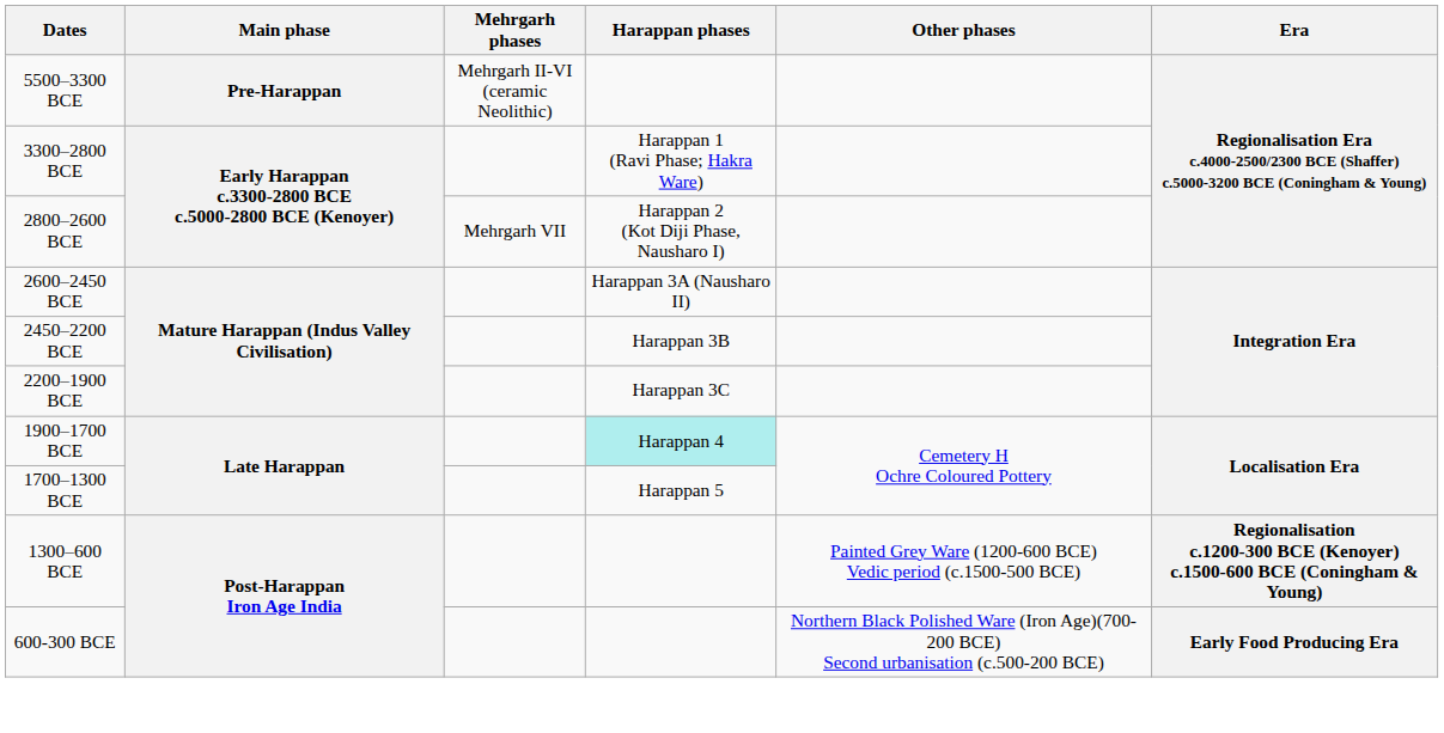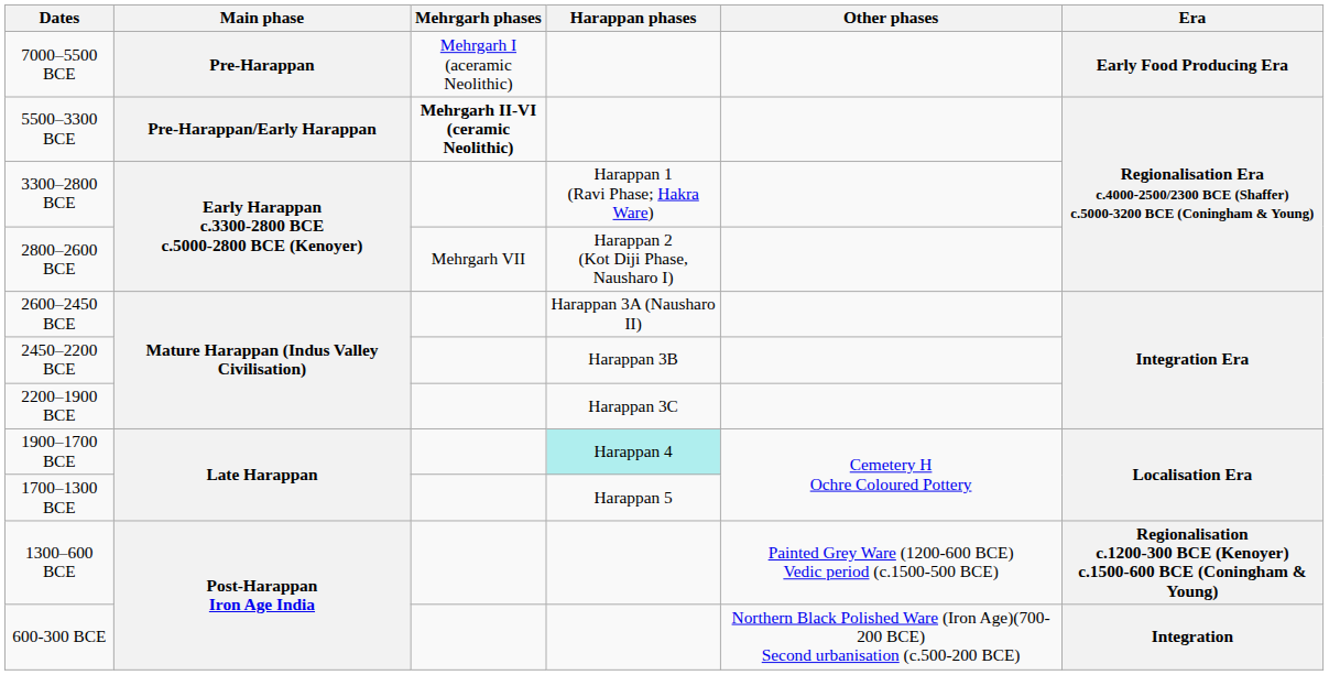 <table class="wikitable">
 <tr>
 <th>Dates</th>
 <th>Main phase</th>
 <th>Mehrgarh phases</th>
 <th>Harappan phases</th>
 <th>Other phases</th>
 <th>Era</th>
 </tr>
 <tr>
+<td style="text-align:center;">7000–5500 BCE</td>
+<th rowspan=1>Pre-Harappan</th>
+<td style="text-align:center;"><a href='#'>Mehrgarh I</a><br>(aceramic Neolithic)</td>
+<td></td>
+<td></td>
+<th rowspan=1>Early Food Producing Era</th>
+</tr>
+<tr>
 <td style="text-align:center;">5500–3300 BCE</td>
-<th rowspan=1>Pre-Harappan</th>
-<td style="text-align:center;">Mehrgarh II-VI<br>(ceramic Neolithic)</td>
+<th rowspan=1>Pre-Harappan/Early Harappan</th>
+<td style="text-align:center;"><strong>Mehrgarh II-VI<br>(ceramic Neolithic)</strong></td>
 <td></td>
 <td></td>
 <th rowspan=3>Regionalisation Era<br><small>c.4000-2500/2300 BCE (Shaffer)<br>c.5000-3200 BCE (Coningham & Young)</small></th>
 </tr>
 <tr>
 <td style="text-align:center;">3300–2800 BCE</td>
 <th rowspan=2>Early Harappan<br>c.3300-2800 BCE <br>c.5000-2800 BCE (Kenoyer)</th>
 <td></td>
 <td style="text-align:center;">Harappan 1<br>(Ravi Phase; <a href='#'>Hakra Ware</a>)</td>
 <td style="text-align:center;"></td>
 </tr>
 <tr>
 <td style="text-align:center;">2800–2600 BCE</td>
 <td style="text-align:center;">Mehrgarh VII</td>
 <td style="text-align:center;">Harappan 2<br>(Kot Diji Phase,<br>Nausharo I)</td>
 <td></td>
 </tr>
 <tr>
 <td style="text-align:center;">2600–2450 BCE</td>
 <th rowspan=3>Mature Harappan (Indus Valley Civilisation)</th>
 <td></td>
 <td style="text-align:center;">Harappan 3A (Nausharo II)</td>
 <td></td>
 <th rowspan=3>Integration Era</th>
 </tr>
 <tr>
 <td style="text-align:center;">2450–2200 BCE</td>
 <td></td>
 <td style="text-align:center;">Harappan 3B</td>
 <td></td>
 </tr>
 <tr>
 <td style="text-align:center;">2200–1900 BCE</td>
 <td></td>
 <td style="text-align:center;">Harappan 3C</td>
 <td></td>
 </tr>
 <tr>
 <td style="text-align:center;">1900–1700 BCE</td>
 <th rowspan=2>Late Harappan</th>
 <td></td>
 <td style="background: paleturquoise; text-align:center;">Harappan 4</td>
 <td rowspan=2 style="text-align:center;"><a href='#'>Cemetery H</a><br><a href='#'>Ochre Coloured Pottery</a></td>
 <th rowspan=2>Localisation Era</th>
 </tr>
 <tr>
 <td style="text-align:center;">1700–1300 BCE</td>
 <td></td>
 <td style="text-align:center;">Harappan 5</td>
 </tr>
 <tr>
 <td style="text-align:center;">1300–600 BCE</td>
 <th rowspan=2>Post-Harappan<br><a href='#'>Iron Age India</a></th>
 <td></td>
 <td></td>
 <td style="text-align:center;"><a href='#'>Painted Grey Ware</a> (1200-600 BCE)<br><a href='#'>Vedic period</a> (c.1500-500 BCE)</td>
 <th>Regionalisation<br>c.1200-300 BCE (Kenoyer)<br>c.1500-600 BCE (Coningham & Young)</th>
 </tr>
 <tr>
 <td style="text-align:center;">600-300 BCE</td>
 <td></td>
 <td></td>
 <td style="text-align:center;"><a href='#'>Northern Black Polished Ware</a> (Iron Age)(700-200 BCE)<br><a href='#'>Second urbanisation</a> (c.500-200 BCE)</td>
-<th rowspan=1>Early Food Producing Era</th>
+<th>Integration</th>
 </tr>
 </table>
